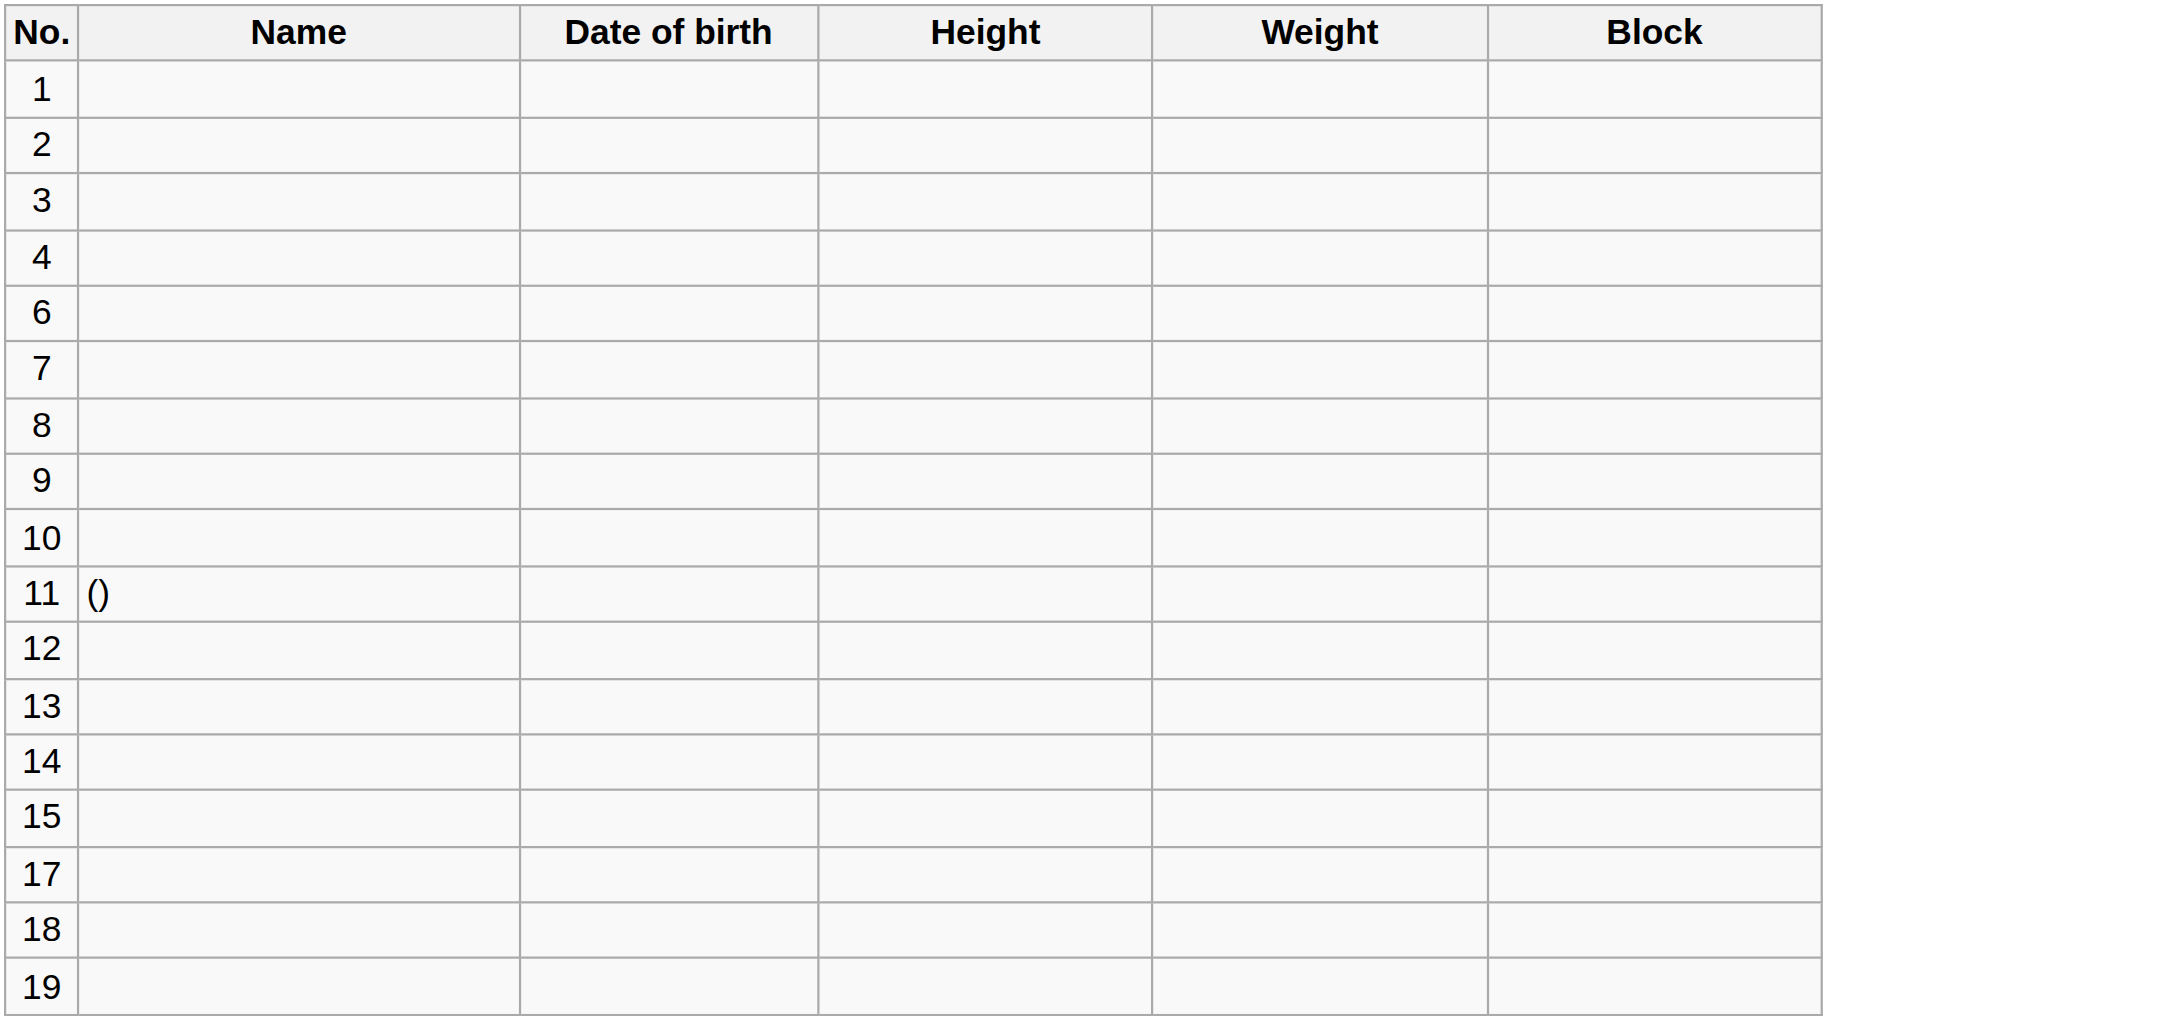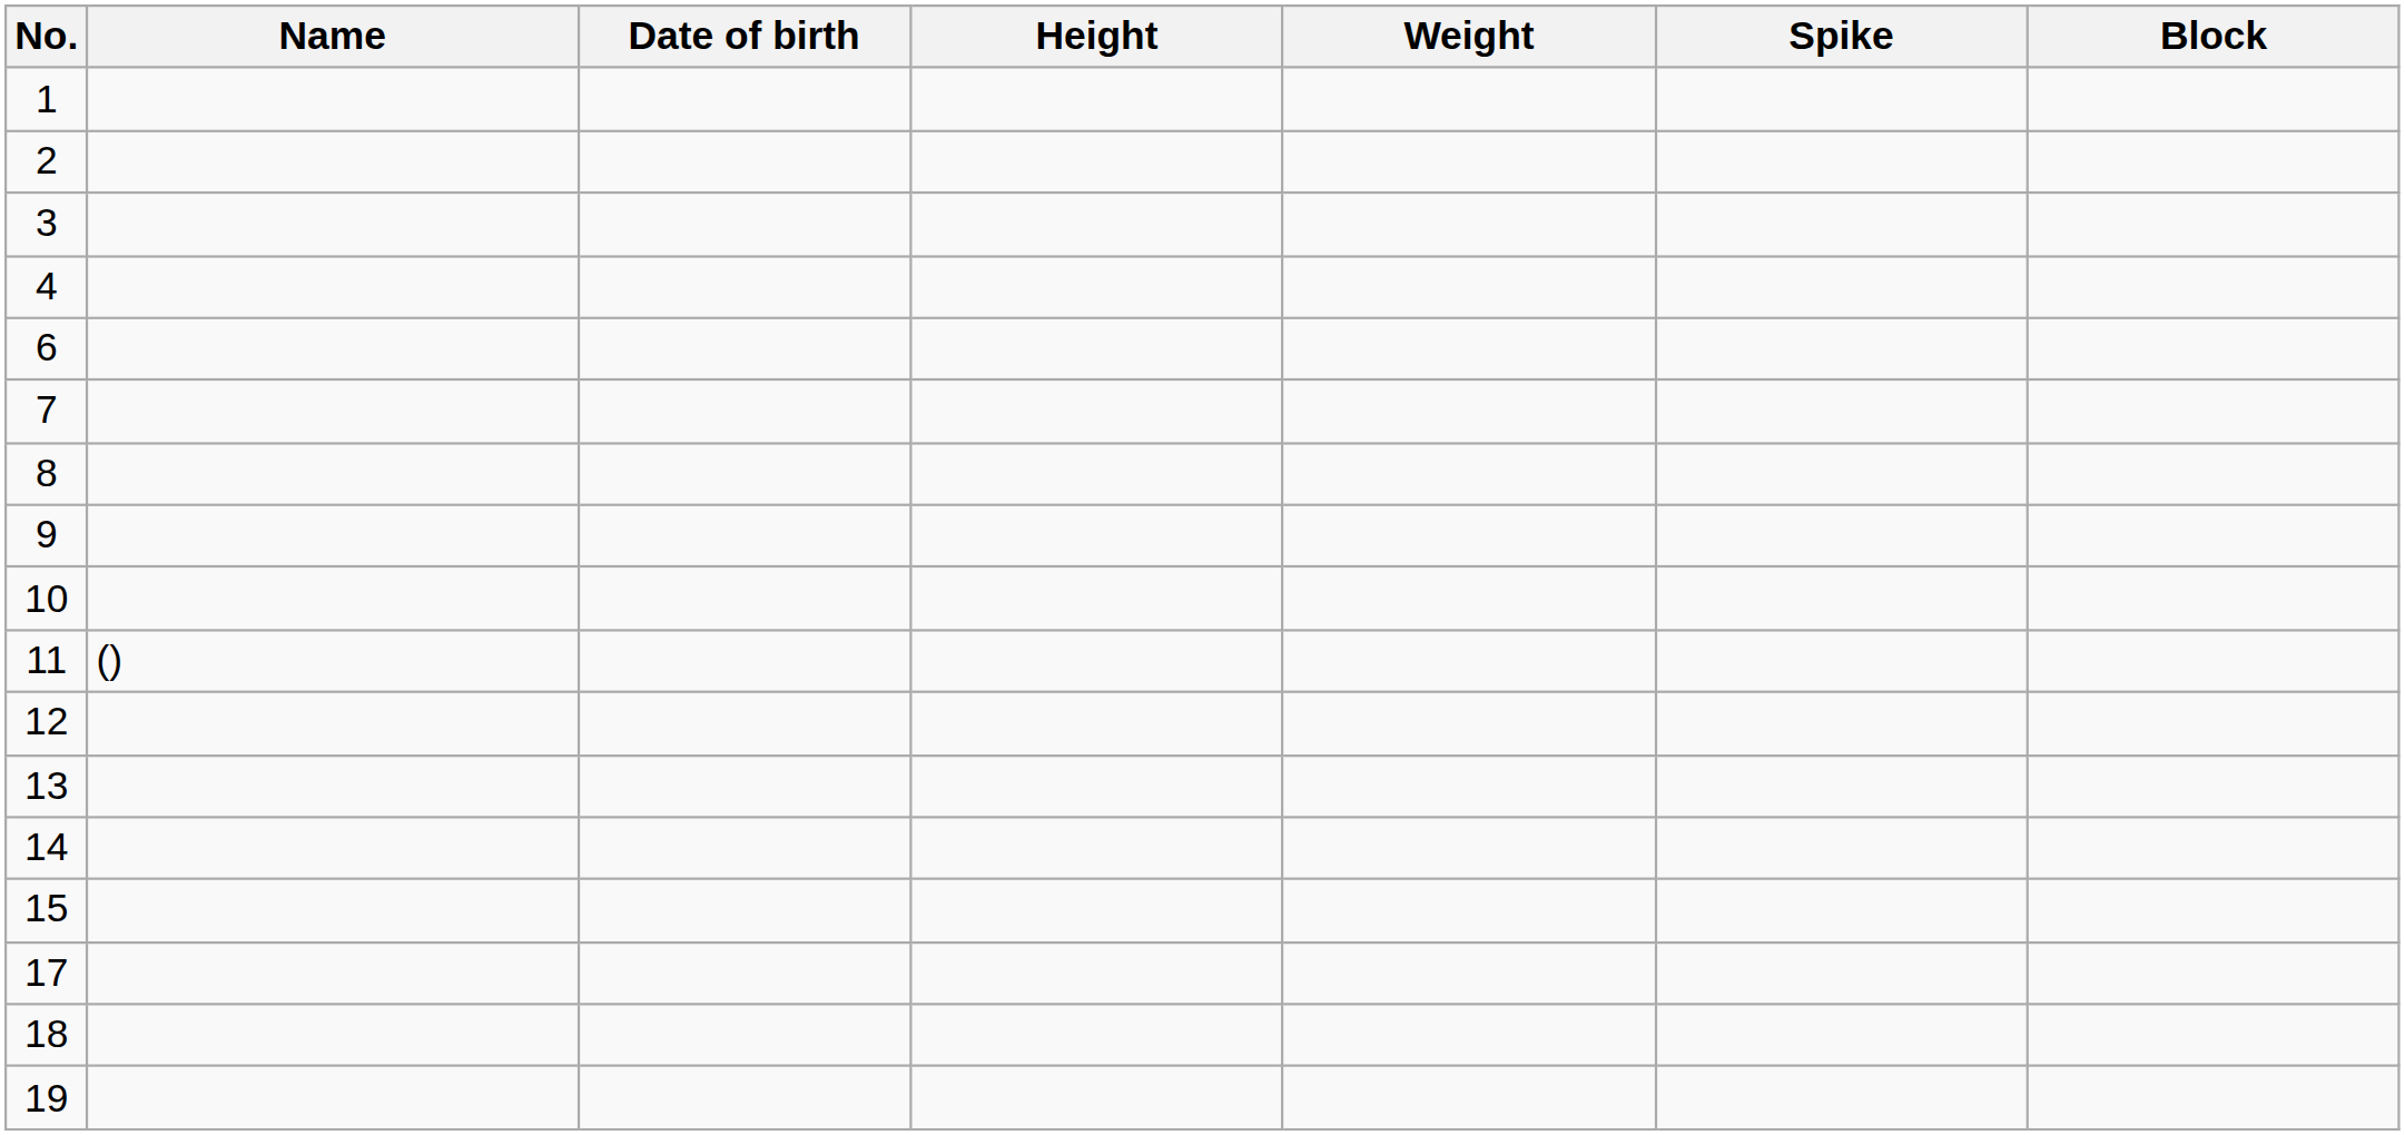 <table class="wikitable sortable" style="font-size:100%; text-align:center;">
 <tr>
 <th>No.</th>
 <th style="width:12em">Name</th>
 <th style="width:8em">Date of birth</th>
 <th style="width:9em">Height</th>
 <th style="width:9em">Weight</th>
+<th style="width:9em">Spike</th>
 <th style="width:9em">Block</th>
 </tr>
 <tr>
 <td>1</td>
 <td align=left> </td>
 <td align=right></td>
+<td></td>
 <td></td>
 <td></td>
 <td></td>
 </tr>
 <tr>
 <td>2</td>
 <td align=left> </td>
 <td align=right></td>
 <td></td>
 <td></td>
 <td></td>
+<td></td>
 </tr>
 <tr>
 <td>3</td>
 <td align=left> </td>
 <td align=right></td>
+<td></td>
 <td></td>
 <td></td>
 <td></td>
 </tr>
 <tr>
 <td>4</td>
 <td align=left> </td>
 <td align=right></td>
 <td></td>
 <td></td>
 <td></td>
+<td></td>
 </tr>
 <tr>
 <td>6</td>
 <td align=left> </td>
 <td align=right></td>
+<td></td>
 <td></td>
 <td></td>
 <td></td>
 </tr>
 <tr>
 <td>7</td>
 <td align=left> </td>
 <td align=right></td>
 <td></td>
 <td></td>
 <td></td>
+<td></td>
 </tr>
 <tr>
 <td>8</td>
 <td align=left> </td>
 <td align=right></td>
+<td></td>
 <td></td>
 <td></td>
 <td></td>
 </tr>
 <tr>
 <td>9</td>
 <td align=left> </td>
 <td align=right></td>
 <td></td>
 <td></td>
 <td></td>
+<td></td>
 </tr>
 <tr>
 <td>10</td>
 <td align=left> </td>
 <td align=right></td>
+<td></td>
 <td></td>
 <td></td>
 <td></td>
 </tr>
 <tr>
 <td>11</td>
 <td align=left>  ()</td>
 <td align=right></td>
 <td></td>
 <td></td>
 <td></td>
+<td></td>
 </tr>
 <tr>
 <td>12</td>
 <td align=left> </td>
 <td align=right></td>
+<td></td>
 <td></td>
 <td></td>
 <td></td>
 </tr>
 <tr>
 <td>13</td>
 <td align=left> </td>
 <td align=right></td>
 <td></td>
 <td></td>
 <td></td>
+<td></td>
 </tr>
 <tr>
 <td>14</td>
 <td align=left> </td>
 <td align=right></td>
+<td></td>
 <td></td>
 <td></td>
 <td></td>
 </tr>
 <tr>
 <td>15</td>
 <td align=left> </td>
 <td align=right></td>
 <td></td>
 <td></td>
 <td></td>
+<td></td>
 </tr>
 <tr>
 <td>17</td>
 <td align=left> </td>
 <td align=right></td>
+<td></td>
 <td></td>
 <td></td>
 <td></td>
 </tr>
 <tr>
 <td>18</td>
 <td align=left> </td>
 <td align=right></td>
 <td></td>
 <td></td>
 <td></td>
+<td></td>
 </tr>
 <tr>
 <td>19</td>
 <td align=left> </td>
 <td align=right></td>
 <td></td>
 <td></td>
 <td></td>
+<td></td>
 </tr>
 </table>
